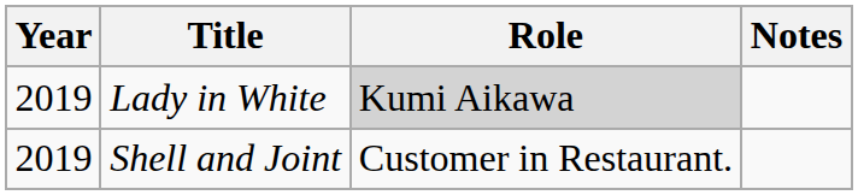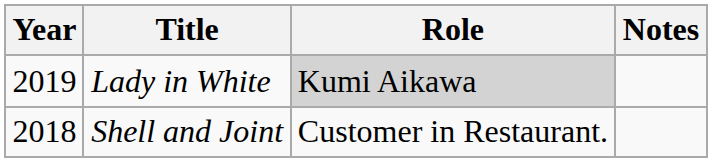 <table class="wikitable sortable">
 <tr>
 <th>Year</th>
 <th>Title</th>
 <th>Role</th>
 <th class="unsortable">Notes</th>
 </tr>
 <tr>
 <td>2019</td>
 <td><em>Lady in White</em></td>
 <td style="background: lightgrey;">Kumi Aikawa</td>
 <td></td>
 </tr>
 <tr>
-<td>2019</td>
+<td>2018</td>
 <td><em>Shell and Joint</em></td>
 <td>Customer in Restaurant.</td>
 <td></td>
 </tr>
 <tr>
 </tr>
 </table>
